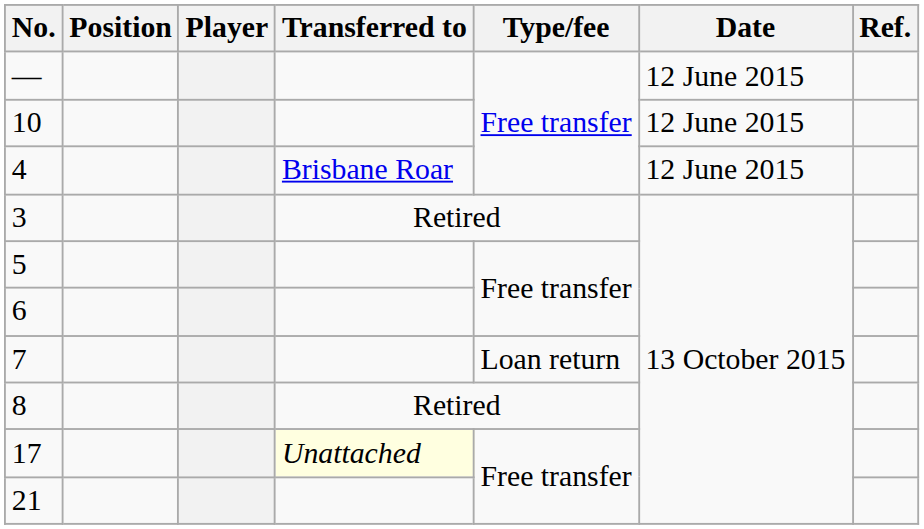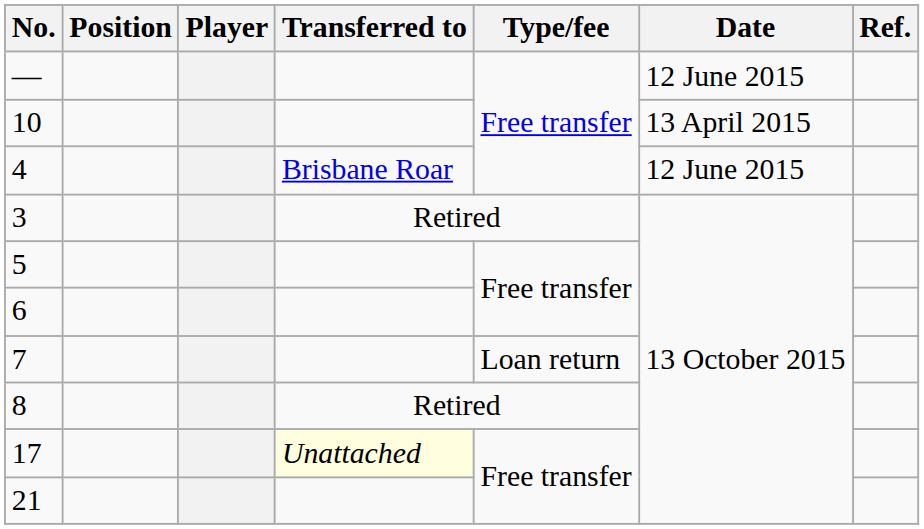 <table class="wikitable plainrowheaders sortable" style="text-align:center; text-align:left">
 <tr>
 <th scope="col">No.</th>
 <th scope="col">Position</th>
 <th scope="col">Player</th>
 <th scope="col">Transferred to</th>
 <th scope="col">Type/fee</th>
 <th scope="col">Date</th>
 <th class="unsortable" scope="col">Ref.</th>
 </tr>
 <tr>
 <td>—</td>
 <td></td>
 <th scope="row"></th>
 <td></td>
 <td rowspan="3"><a href='#'>Free transfer</a></td>
 <td>12 June 2015</td>
 <td></td>
 </tr>
 <tr>
 <td>10</td>
 <td></td>
 <th scope="row"></th>
 <td></td>
-<td>12 June 2015</td>
+<td>13 April 2015</td>
 <td></td>
 </tr>
 <tr>
 <td>4</td>
 <td></td>
 <th scope="row"></th>
 <td><a href='#'>Brisbane Roar</a></td>
 <td>12 June 2015</td>
 <td></td>
 </tr>
 <tr>
 <td>3</td>
 <td></td>
 <th scope="row"></th>
 <td colspan="2" align="center">Retired</td>
 <td rowspan="7">13 October 2015</td>
 <td></td>
 </tr>
 <tr>
 <td>5</td>
 <td></td>
 <th scope="row"></th>
 <td></td>
 <td rowspan="2">Free transfer</td>
 <td></td>
 </tr>
 <tr>
 <td>6</td>
 <td></td>
 <th scope="row"></th>
 <td></td>
 <td></td>
 </tr>
 <tr>
 <td>7</td>
 <td></td>
 <th scope="row"></th>
 <td></td>
 <td>Loan return</td>
 <td></td>
 </tr>
 <tr>
 <td>8</td>
 <td></td>
 <th scope="row"></th>
 <td colspan="2" align="center">Retired</td>
 <td></td>
 </tr>
 <tr>
 <td>17</td>
 <td></td>
 <th scope="row"></th>
 <td style="background: lightyellow;"><em>Unattached</em></td>
 <td rowspan="2">Free transfer</td>
 <td></td>
 </tr>
 <tr>
 <td>21</td>
 <td></td>
 <th scope="row"></th>
 <td></td>
 <td></td>
 </tr>
 </table>
